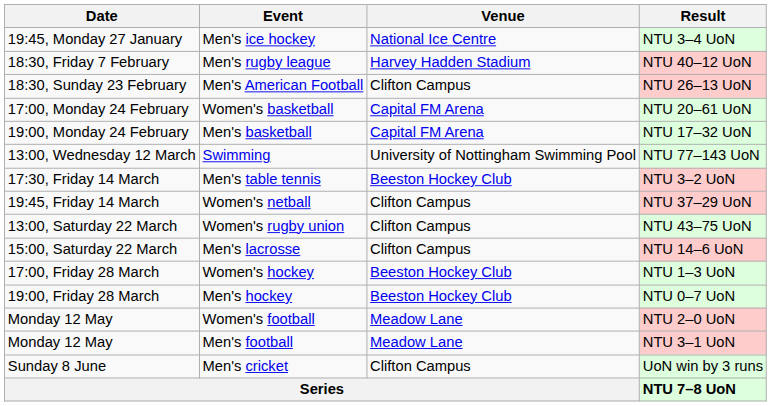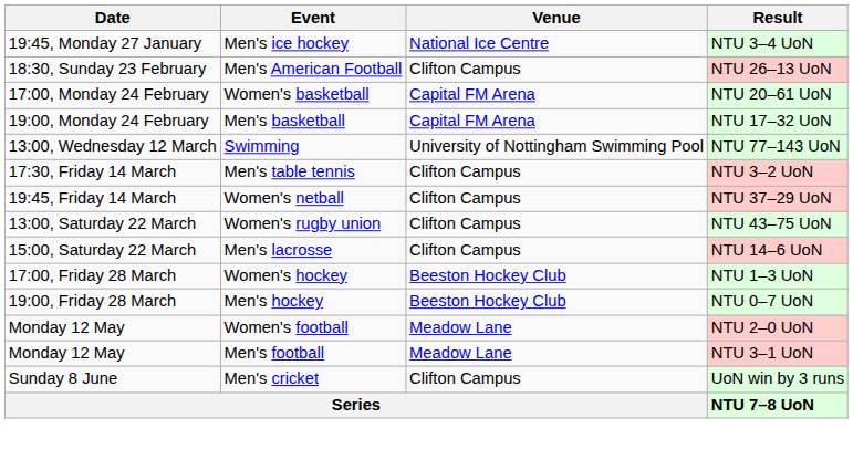 <table class="wikitable">
 <tr>
 <th>Date</th>
 <th>Event</th>
 <th>Venue</th>
 <th>Result</th>
 </tr>
 <tr>
 <td>19:45, Monday 27 January</td>
 <td>Men's <a href='#'>ice hockey</a></td>
 <td><a href='#'>National Ice Centre</a></td>
 <td bgcolor="#DDFFDD">NTU 3–4 UoN</td>
-</tr>
-<tr>
-<td>18:30, Friday 7 February</td>
-<td>Men's <a href='#'>rugby league</a></td>
-<td><a href='#'>Harvey Hadden Stadium</a></td>
-<td bgcolor="FFCCCC">NTU 40–12 UoN</td>
 </tr>
 <tr>
 <td>18:30, Sunday 23 February</td>
 <td>Men's <a href='#'>American Football</a></td>
 <td>Clifton Campus</td>
 <td bgcolor="FFCCCC">NTU 26–13 UoN</td>
 </tr>
 <tr>
 <td>17:00, Monday 24 February</td>
 <td>Women's <a href='#'>basketball</a></td>
 <td><a href='#'>Capital FM Arena</a></td>
 <td bgcolor="#DDFFDD">NTU 20–61 UoN</td>
 </tr>
 <tr>
 <td>19:00, Monday 24 February</td>
 <td>Men's <a href='#'>basketball</a></td>
 <td><a href='#'>Capital FM Arena</a></td>
 <td bgcolor="#DDFFDD">NTU 17–32 UoN</td>
 </tr>
 <tr>
 <td>13:00, Wednesday 12 March</td>
 <td><a href='#'>Swimming</a></td>
 <td>University of Nottingham Swimming Pool</td>
 <td bgcolor="#DDFFDD">NTU 77–143 UoN</td>
 </tr>
 <tr>
 <td>17:30, Friday 14 March</td>
 <td>Men's <a href='#'>table tennis</a></td>
-<td><a href='#'>Beeston Hockey Club</a></td>
+<td>Clifton Campus</td>
 <td bgcolor="FFCCCC">NTU 3–2 UoN</td>
 </tr>
 <tr>
 <td>19:45, Friday 14 March</td>
 <td>Women's <a href='#'>netball</a></td>
 <td>Clifton Campus</td>
 <td bgcolor="FFCCCC">NTU 37–29 UoN</td>
 </tr>
 <tr>
 <td>13:00, Saturday 22 March</td>
 <td>Women's <a href='#'>rugby union</a></td>
 <td>Clifton Campus</td>
 <td bgcolor="#DDFFDD">NTU 43–75 UoN</td>
 </tr>
 <tr>
 <td>15:00, Saturday 22 March</td>
 <td>Men's <a href='#'>lacrosse</a></td>
 <td>Clifton Campus</td>
 <td bgcolor="FFCCCC">NTU 14–6 UoN</td>
 </tr>
 <tr>
 <td>17:00, Friday 28 March</td>
 <td>Women's <a href='#'>hockey</a></td>
 <td><a href='#'>Beeston Hockey Club</a></td>
 <td bgcolor="#DDFFDD">NTU 1–3 UoN</td>
 </tr>
 <tr>
 <td>19:00, Friday 28 March</td>
 <td>Men's <a href='#'>hockey</a></td>
 <td><a href='#'>Beeston Hockey Club</a></td>
 <td bgcolor="#DDFFDD">NTU 0–7 UoN</td>
 </tr>
 <tr>
 <td>Monday 12 May</td>
 <td>Women's <a href='#'>football</a></td>
 <td><a href='#'>Meadow Lane</a></td>
 <td bgcolor="FFCCCC">NTU 2–0 UoN</td>
 </tr>
 <tr>
 <td>Monday 12 May</td>
 <td>Men's <a href='#'>football</a></td>
 <td><a href='#'>Meadow Lane</a></td>
 <td bgcolor="FFCCCC">NTU 3–1 UoN</td>
 </tr>
 <tr>
 <td>Sunday 8 June</td>
 <td>Men's <a href='#'>cricket</a></td>
 <td>Clifton Campus</td>
 <td bgcolor="#DDFFDD">UoN win by 3 runs</td>
 </tr>
 <tr>
 <td bgcolor="#F2F2F2" align="center" colspan="3"><strong>Series</strong></td>
 <td bgcolor="#DDFFDD"><strong>NTU 7–8 UoN</strong></td>
 </tr>
 </table>
